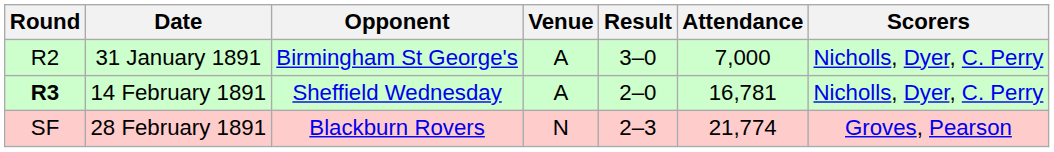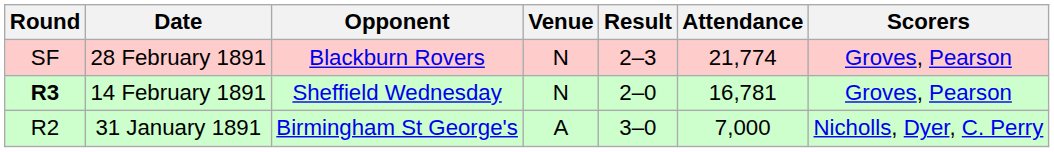 <table class="wikitable" style="font-size:100%; text-align:center">
 <tr>
 <th>Round</th>
 <th>Date</th>
 <th>Opponent</th>
 <th>Venue</th>
 <th>Result</th>
 <th>Attendance</th>
 <th>Scorers</th>
 </tr>
+<tr style="background-color: #FFCCCC;">
+<td>SF</td>
+<td>28 February 1891</td>
+<td><a href='#'>Blackburn Rovers</a></td>
+<td>N</td>
+<td>2–3</td>
+<td>21,774</td>
+<td><a href='#'>Groves</a>, <a href='#'>Pearson</a></td>
+</tr>
+<tr style="background-color: #CCFFCC;">
+<td><strong>R3</strong></td>
+<td>14 February 1891</td>
+<td><a href='#'>Sheffield Wednesday</a></td>
+<td>N</td>
+<td>2–0</td>
+<td>16,781</td>
+<td><a href='#'>Groves</a>, <a href='#'>Pearson</a></td>
+</tr>
 <tr style="background-color: #CCFFCC;">
 <td>R2</td>
 <td>31 January 1891</td>
 <td><a href='#'>Birmingham St George's</a></td>
 <td>A</td>
 <td>3–0</td>
 <td>7,000</td>
 <td><a href='#'>Nicholls</a>, <a href='#'>Dyer</a>, <a href='#'>C. Perry</a></td>
 </tr>
-<tr style="background-color: #CCFFCC;">
-<td><strong>R3</strong></td>
-<td>14 February 1891</td>
-<td><a href='#'>Sheffield Wednesday</a></td>
-<td>A</td>
-<td>2–0</td>
-<td>16,781</td>
-<td><a href='#'>Nicholls</a>, <a href='#'>Dyer</a>, <a href='#'>C. Perry</a></td>
-</tr>
-<tr style="background-color: #FFCCCC;">
-<td>SF</td>
-<td>28 February 1891</td>
-<td><a href='#'>Blackburn Rovers</a></td>
-<td>N</td>
-<td>2–3</td>
-<td>21,774</td>
-<td><a href='#'>Groves</a>, <a href='#'>Pearson</a></td>
-</tr>
 </table>
